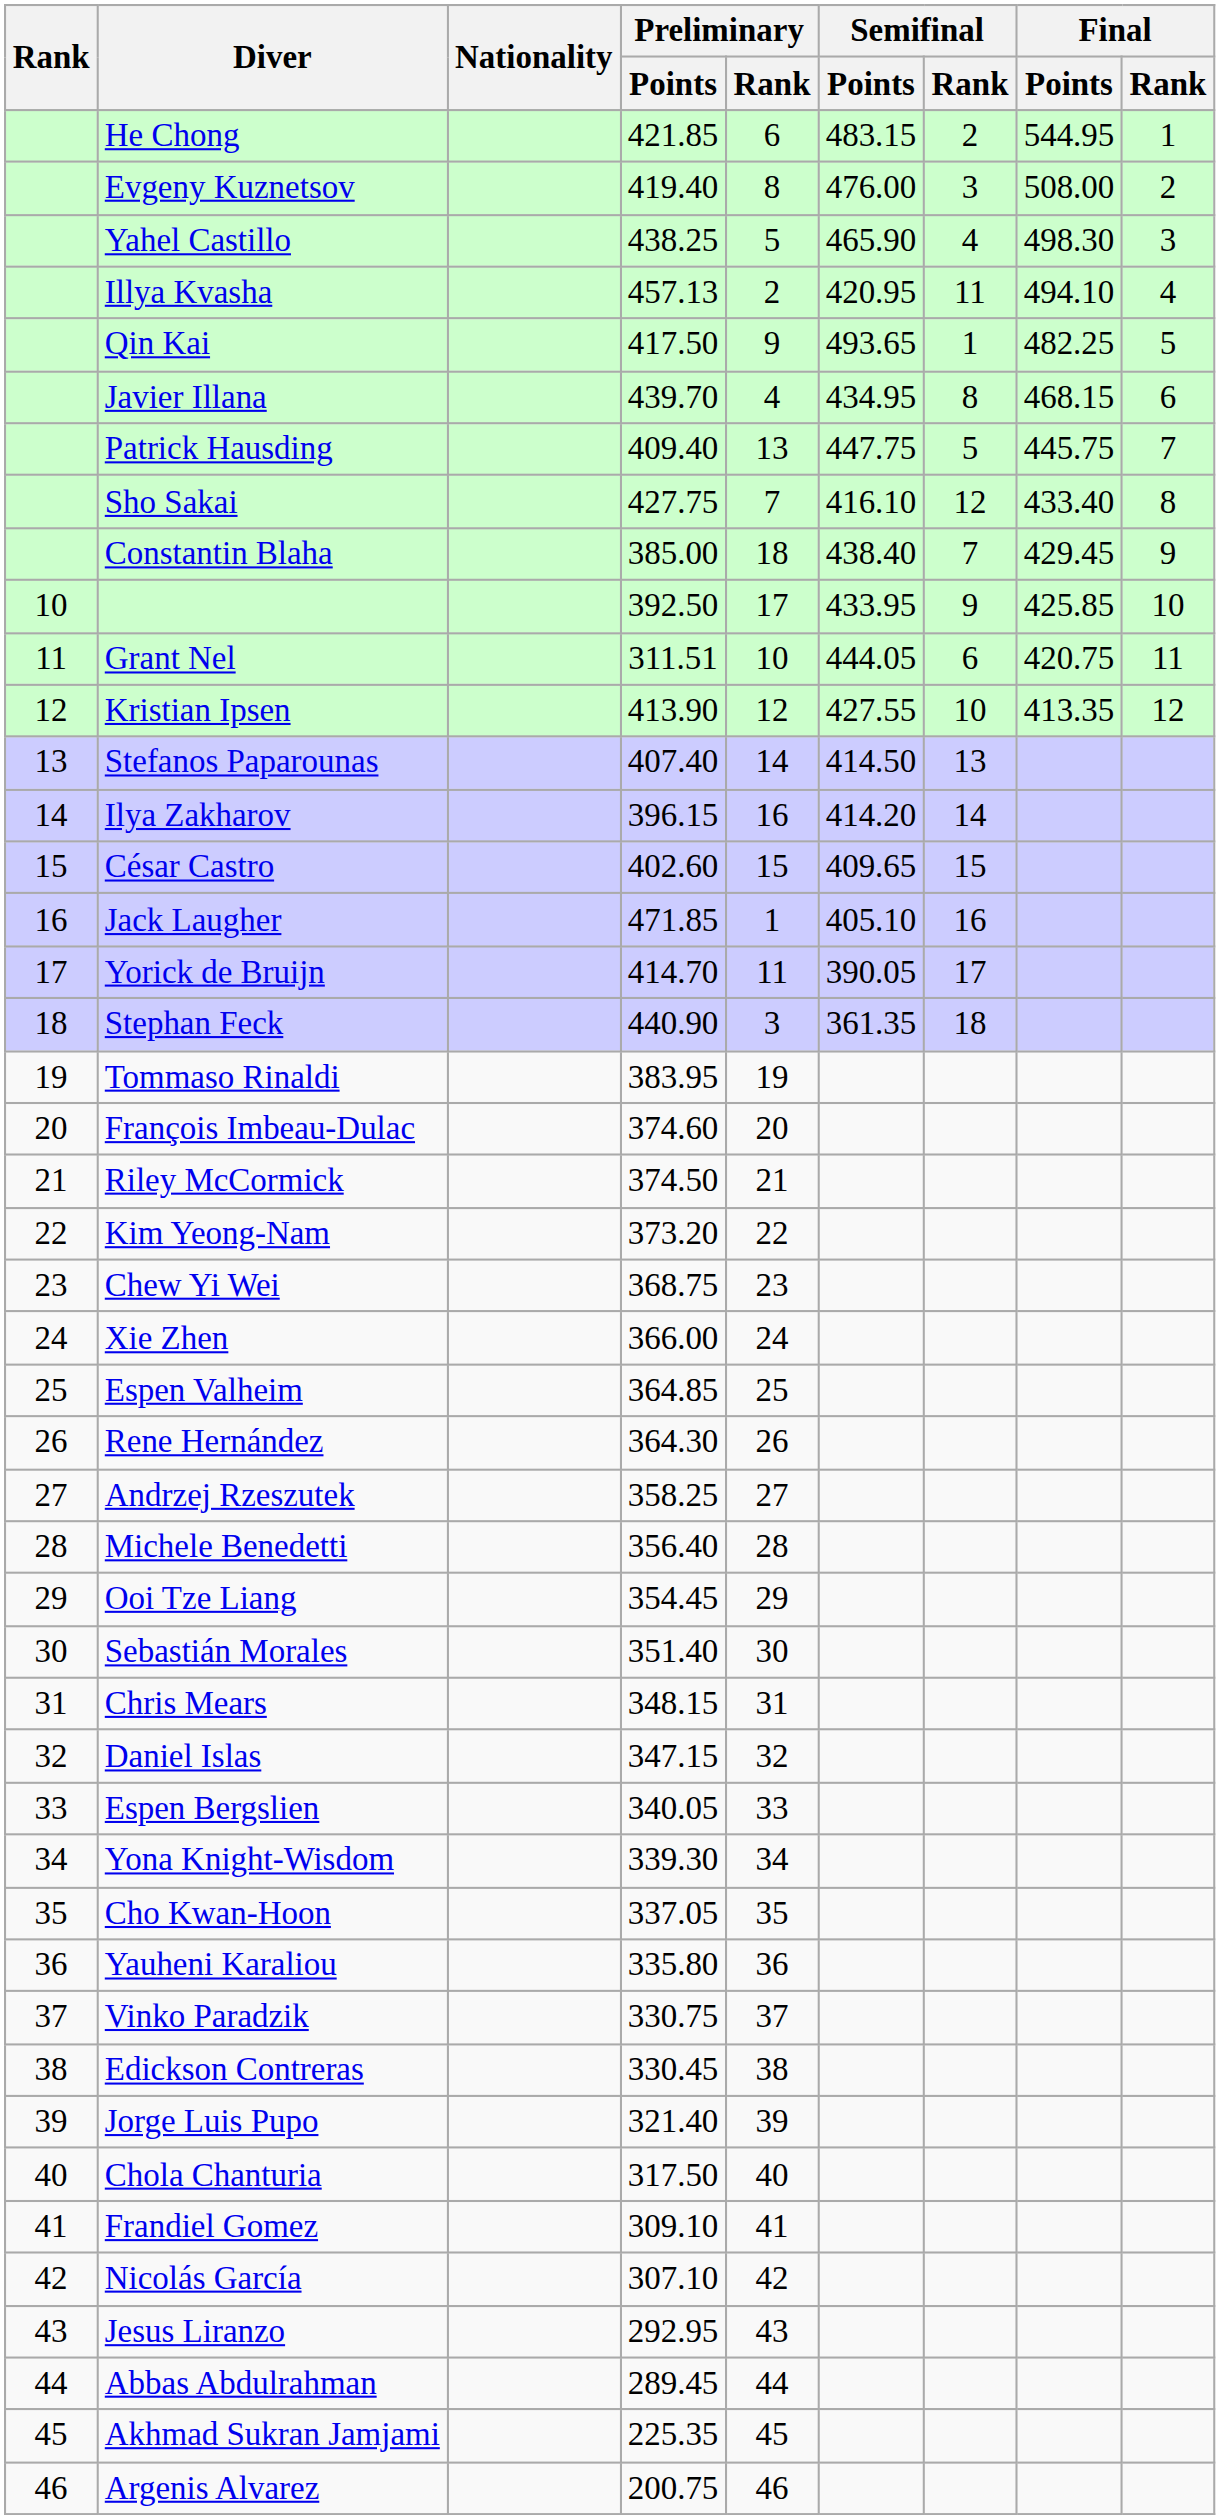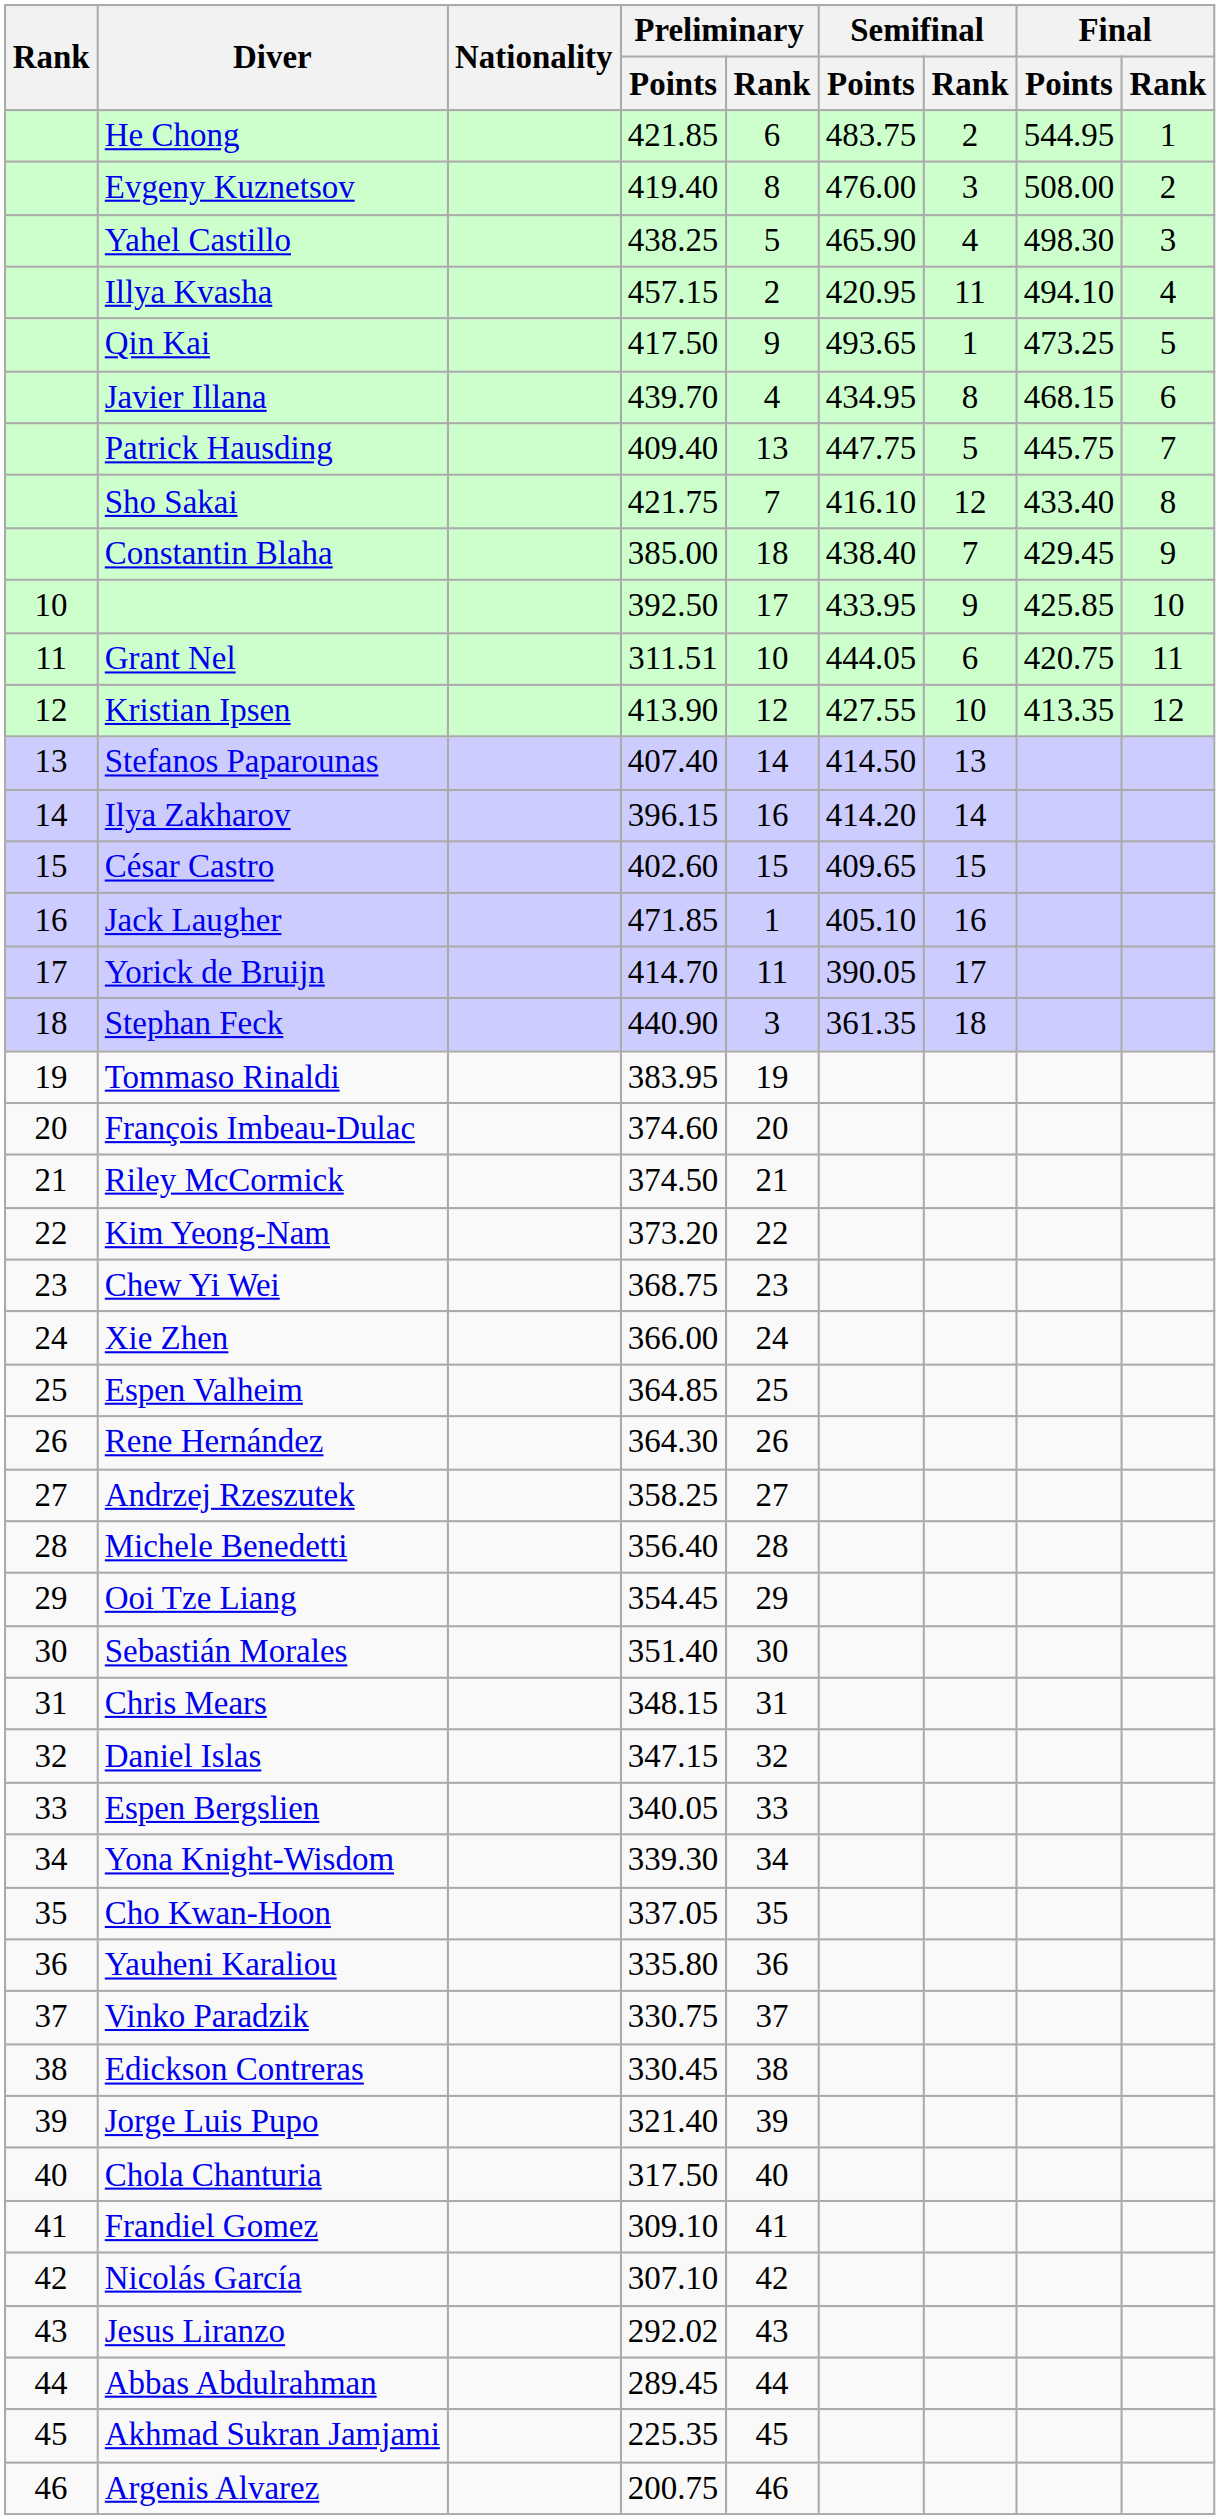 <table class="wikitable sortable" style="text-align:center">
 <tr>
 <th rowspan="2">Rank</th>
 <th rowspan="2">Diver</th>
 <th rowspan="2">Nationality</th>
 <th colspan="2">Preliminary</th>
 <th colspan="2">Semifinal</th>
 <th colspan="2">Final</th>
 </tr>
 <tr>
 <th>Points</th>
 <th>Rank</th>
 <th>Points</th>
 <th>Rank</th>
 <th>Points</th>
 <th>Rank</th>
 </tr>
 <tr bgcolor=ccffcc>
 <td></td>
 <td align=left><a href='#'>He Chong</a></td>
 <td align=left></td>
 <td>421.85</td>
 <td>6</td>
-<td>483.15</td>
+<td>483.75</td>
 <td>2</td>
 <td>544.95</td>
 <td>1</td>
 </tr>
 <tr bgcolor=ccffcc>
 <td></td>
 <td align=left><a href='#'>Evgeny Kuznetsov</a></td>
 <td align=left></td>
 <td>419.40</td>
 <td>8</td>
 <td>476.00</td>
 <td>3</td>
 <td>508.00</td>
 <td>2</td>
 </tr>
 <tr bgcolor=ccffcc>
 <td></td>
 <td align=left><a href='#'>Yahel Castillo</a></td>
 <td align=left></td>
 <td>438.25</td>
 <td>5</td>
 <td>465.90</td>
 <td>4</td>
 <td>498.30</td>
 <td>3</td>
 </tr>
 <tr bgcolor=ccffcc>
 <td></td>
 <td align=left><a href='#'>Illya Kvasha</a></td>
 <td align=left></td>
-<td>457.13</td>
+<td>457.15</td>
 <td>2</td>
 <td>420.95</td>
 <td>11</td>
 <td>494.10</td>
 <td>4</td>
 </tr>
 <tr bgcolor=ccffcc>
 <td></td>
 <td align=left><a href='#'>Qin Kai</a></td>
 <td align=left></td>
 <td>417.50</td>
 <td>9</td>
 <td>493.65</td>
 <td>1</td>
-<td>482.25</td>
+<td>473.25</td>
 <td>5</td>
 </tr>
 <tr bgcolor=ccffcc>
 <td></td>
 <td align=left><a href='#'>Javier Illana</a></td>
 <td align=left></td>
 <td>439.70</td>
 <td>4</td>
 <td>434.95</td>
 <td>8</td>
 <td>468.15</td>
 <td>6</td>
 </tr>
 <tr bgcolor=ccffcc>
 <td></td>
 <td align=left><a href='#'>Patrick Hausding</a></td>
 <td align=left></td>
 <td>409.40</td>
 <td>13</td>
 <td>447.75</td>
 <td>5</td>
 <td>445.75</td>
 <td>7</td>
 </tr>
 <tr bgcolor=ccffcc>
 <td></td>
 <td align=left><a href='#'>Sho Sakai</a></td>
 <td align=left></td>
-<td>427.75</td>
+<td>421.75</td>
 <td>7</td>
 <td>416.10</td>
 <td>12</td>
 <td>433.40</td>
 <td>8</td>
 </tr>
 <tr bgcolor=ccffcc>
 <td></td>
 <td align=left><a href='#'>Constantin Blaha</a></td>
 <td align=left></td>
 <td>385.00</td>
 <td>18</td>
 <td>438.40</td>
 <td>7</td>
 <td>429.45</td>
 <td>9</td>
 </tr>
 <tr bgcolor=ccffcc>
 <td>10</td>
 <td align=left></td>
 <td align=left></td>
 <td>392.50</td>
 <td>17</td>
 <td>433.95</td>
 <td>9</td>
 <td>425.85</td>
 <td>10</td>
 </tr>
 <tr bgcolor=ccffcc>
 <td>11</td>
 <td align=left><a href='#'>Grant Nel</a></td>
 <td align=left></td>
 <td>311.51</td>
 <td>10</td>
 <td>444.05</td>
 <td>6</td>
 <td>420.75</td>
 <td>11</td>
 </tr>
 <tr bgcolor=ccffcc>
 <td>12</td>
 <td align=left><a href='#'>Kristian Ipsen</a></td>
 <td align=left></td>
 <td>413.90</td>
 <td>12</td>
 <td>427.55</td>
 <td>10</td>
 <td>413.35</td>
 <td>12</td>
 </tr>
 <tr bgcolor=ccccff>
 <td>13</td>
 <td align=left><a href='#'>Stefanos Paparounas</a></td>
 <td align=left></td>
 <td>407.40</td>
 <td>14</td>
 <td>414.50</td>
 <td>13</td>
 <td></td>
 <td></td>
 </tr>
 <tr bgcolor=ccccff>
 <td>14</td>
 <td align=left><a href='#'>Ilya Zakharov</a></td>
 <td align=left></td>
 <td>396.15</td>
 <td>16</td>
 <td>414.20</td>
 <td>14</td>
 <td></td>
 <td></td>
 </tr>
 <tr bgcolor=ccccff>
 <td>15</td>
 <td align=left><a href='#'>César Castro</a></td>
 <td align=left></td>
 <td>402.60</td>
 <td>15</td>
 <td>409.65</td>
 <td>15</td>
 <td></td>
 <td></td>
 </tr>
 <tr bgcolor=ccccff>
 <td>16</td>
 <td align=left><a href='#'>Jack Laugher</a></td>
 <td align=left></td>
 <td>471.85</td>
 <td>1</td>
 <td>405.10</td>
 <td>16</td>
 <td></td>
 <td></td>
 </tr>
 <tr bgcolor=ccccff>
 <td>17</td>
 <td align=left><a href='#'>Yorick de Bruijn</a></td>
 <td align=left></td>
 <td>414.70</td>
 <td>11</td>
 <td>390.05</td>
 <td>17</td>
 <td></td>
 <td></td>
 </tr>
 <tr bgcolor=ccccff>
 <td>18</td>
 <td align=left><a href='#'>Stephan Feck</a></td>
 <td align=left></td>
 <td>440.90</td>
 <td>3</td>
 <td>361.35</td>
 <td>18</td>
 <td></td>
 <td></td>
 </tr>
 <tr>
 <td>19</td>
 <td align=left><a href='#'>Tommaso Rinaldi</a></td>
 <td align=left></td>
 <td>383.95</td>
 <td>19</td>
 <td></td>
 <td></td>
 <td></td>
 <td></td>
 </tr>
 <tr>
 <td>20</td>
 <td align=left><a href='#'>François Imbeau-Dulac</a></td>
 <td align=left></td>
 <td>374.60</td>
 <td>20</td>
 <td></td>
 <td></td>
 <td></td>
 <td></td>
 </tr>
 <tr>
 <td>21</td>
 <td align=left><a href='#'>Riley McCormick</a></td>
 <td align=left></td>
 <td>374.50</td>
 <td>21</td>
 <td></td>
 <td></td>
 <td></td>
 <td></td>
 </tr>
 <tr>
 <td>22</td>
 <td align=left><a href='#'>Kim Yeong-Nam</a></td>
 <td align=left></td>
 <td>373.20</td>
 <td>22</td>
 <td></td>
 <td></td>
 <td></td>
 <td></td>
 </tr>
 <tr>
 <td>23</td>
 <td align=left><a href='#'>Chew Yi Wei</a></td>
 <td align=left></td>
 <td>368.75</td>
 <td>23</td>
 <td></td>
 <td></td>
 <td></td>
 <td></td>
 </tr>
 <tr>
 <td>24</td>
 <td align=left><a href='#'>Xie Zhen</a></td>
 <td align=left></td>
 <td>366.00</td>
 <td>24</td>
 <td></td>
 <td></td>
 <td></td>
 <td></td>
 </tr>
 <tr>
 <td>25</td>
 <td align=left><a href='#'>Espen Valheim</a></td>
 <td align=left></td>
 <td>364.85</td>
 <td>25</td>
 <td></td>
 <td></td>
 <td></td>
 <td></td>
 </tr>
 <tr>
 <td>26</td>
 <td align=left><a href='#'>Rene Hernández</a></td>
 <td align=left></td>
 <td>364.30</td>
 <td>26</td>
 <td></td>
 <td></td>
 <td></td>
 <td></td>
 </tr>
 <tr>
 <td>27</td>
 <td align=left><a href='#'>Andrzej Rzeszutek</a></td>
 <td align=left></td>
 <td>358.25</td>
 <td>27</td>
 <td></td>
 <td></td>
 <td></td>
 <td></td>
 </tr>
 <tr>
 <td>28</td>
 <td align=left><a href='#'>Michele Benedetti</a></td>
 <td align=left></td>
 <td>356.40</td>
 <td>28</td>
 <td></td>
 <td></td>
 <td></td>
 <td></td>
 </tr>
 <tr>
 <td>29</td>
 <td align=left><a href='#'>Ooi Tze Liang</a></td>
 <td align=left></td>
 <td>354.45</td>
 <td>29</td>
 <td></td>
 <td></td>
 <td></td>
 <td></td>
 </tr>
 <tr>
 <td>30</td>
 <td align=left><a href='#'>Sebastián Morales</a></td>
 <td align=left></td>
 <td>351.40</td>
 <td>30</td>
 <td></td>
 <td></td>
 <td></td>
 <td></td>
 </tr>
 <tr>
 <td>31</td>
 <td align=left><a href='#'>Chris Mears</a></td>
 <td align=left></td>
 <td>348.15</td>
 <td>31</td>
 <td></td>
 <td></td>
 <td></td>
 <td></td>
 </tr>
 <tr>
 <td>32</td>
 <td align=left><a href='#'>Daniel Islas</a></td>
 <td align=left></td>
 <td>347.15</td>
 <td>32</td>
 <td></td>
 <td></td>
 <td></td>
 <td></td>
 </tr>
 <tr>
 <td>33</td>
 <td align=left><a href='#'>Espen Bergslien</a></td>
 <td align=left></td>
 <td>340.05</td>
 <td>33</td>
 <td></td>
 <td></td>
 <td></td>
 <td></td>
 </tr>
 <tr>
 <td>34</td>
 <td align=left><a href='#'>Yona Knight-Wisdom</a></td>
 <td align=left></td>
 <td>339.30</td>
 <td>34</td>
 <td></td>
 <td></td>
 <td></td>
 <td></td>
 </tr>
 <tr>
 <td>35</td>
 <td align=left><a href='#'>Cho Kwan-Hoon</a></td>
 <td align=left></td>
 <td>337.05</td>
 <td>35</td>
 <td></td>
 <td></td>
 <td></td>
 <td></td>
 </tr>
 <tr>
 <td>36</td>
 <td align=left><a href='#'>Yauheni Karaliou</a></td>
 <td align=left></td>
 <td>335.80</td>
 <td>36</td>
 <td></td>
 <td></td>
 <td></td>
 <td></td>
 </tr>
 <tr>
 <td>37</td>
 <td align=left><a href='#'>Vinko Paradzik</a></td>
 <td align=left></td>
 <td>330.75</td>
 <td>37</td>
 <td></td>
 <td></td>
 <td></td>
 <td></td>
 </tr>
 <tr>
 <td>38</td>
 <td align=left><a href='#'>Edickson Contreras</a></td>
 <td align=left></td>
 <td>330.45</td>
 <td>38</td>
 <td></td>
 <td></td>
 <td></td>
 <td></td>
 </tr>
 <tr>
 <td>39</td>
 <td align=left><a href='#'>Jorge Luis Pupo</a></td>
 <td align=left></td>
 <td>321.40</td>
 <td>39</td>
 <td></td>
 <td></td>
 <td></td>
 <td></td>
 </tr>
 <tr>
 <td>40</td>
 <td align=left><a href='#'>Chola Chanturia</a></td>
 <td align=left></td>
 <td>317.50</td>
 <td>40</td>
 <td></td>
 <td></td>
 <td></td>
 <td></td>
 </tr>
 <tr>
 <td>41</td>
 <td align=left><a href='#'>Frandiel Gomez</a></td>
 <td align=left></td>
 <td>309.10</td>
 <td>41</td>
 <td></td>
 <td></td>
 <td></td>
 <td></td>
 </tr>
 <tr>
 <td>42</td>
 <td align=left><a href='#'>Nicolás García</a></td>
 <td align=left></td>
 <td>307.10</td>
 <td>42</td>
 <td></td>
 <td></td>
 <td></td>
 <td></td>
 </tr>
 <tr>
 <td>43</td>
 <td align=left><a href='#'>Jesus Liranzo</a></td>
 <td align=left></td>
-<td>292.95</td>
+<td>292.02</td>
 <td>43</td>
 <td></td>
 <td></td>
 <td></td>
 <td></td>
 </tr>
 <tr>
 <td>44</td>
 <td align=left><a href='#'>Abbas Abdulrahman</a></td>
 <td align=left></td>
 <td>289.45</td>
 <td>44</td>
 <td></td>
 <td></td>
 <td></td>
 <td></td>
 </tr>
 <tr>
 <td>45</td>
 <td align=left><a href='#'>Akhmad Sukran Jamjami</a></td>
 <td align=left></td>
 <td>225.35</td>
 <td>45</td>
 <td></td>
 <td></td>
 <td></td>
 <td></td>
 </tr>
 <tr>
 <td>46</td>
 <td align=left><a href='#'>Argenis Alvarez</a></td>
 <td align=left></td>
 <td>200.75</td>
 <td>46</td>
 <td></td>
 <td></td>
 <td></td>
 <td></td>
 </tr>
 </table>
